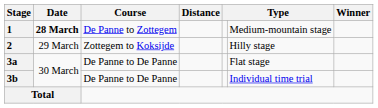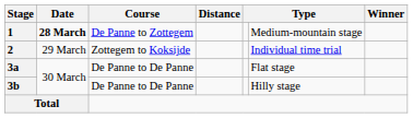 <table class="wikitable">
 <tr>
 <th>Stage</th>
 <th>Date</th>
 <th>Course</th>
 <th>Distance</th>
 <th colspan="2">Type</th>
 <th>Winner</th>
 </tr>
 <tr>
 <th style="text-align:left">1</th>
 <td align=right><strong>28 March</strong></td>
 <td><a href='#'>De Panne</a> to <a href='#'>Zottegem</a></td>
 <td style="text-align:center;"></td>
 <td></td>
 <td>Medium-mountain stage</td>
 <td></td>
 </tr>
 <tr>
 <th style="text-align:left">2</th>
 <td align=right>29 March</td>
 <td>Zottegem to <a href='#'>Koksijde</a></td>
 <td style="text-align:center;"></td>
 <td></td>
-<td>Hilly stage</td>
+<td><a href='#'>Individual time trial</a></td>
 <td></td>
 </tr>
 <tr>
 <th style="text-align:left">3a</th>
 <td style="text-align:right;" rowspan="2">30 March</td>
 <td>De Panne to De Panne</td>
 <td style="text-align:center;"></td>
 <td></td>
 <td>Flat stage</td>
 <td></td>
 </tr>
 <tr>
 <th style="text-align:left">3b</th>
 <td>De Panne to De Panne</td>
 <td style="text-align:center;"></td>
 <td></td>
-<td><a href='#'>Individual time trial</a></td>
+<td>Hilly stage</td>
 <td></td>
 </tr>
 <tr>
 <th colspan="2">Total</th>
 <td colspan="5" style="text-align:center;"></td>
 </tr>
 </table>
